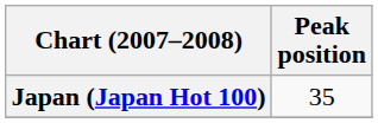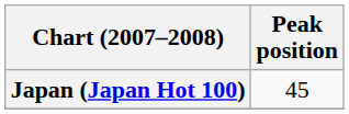 <table class="wikitable sortable plainrowheaders" style="text-align:center">
 <tr>
 <th scope="col">Chart (2007–2008)</th>
 <th scope="col">Peak<br>position</th>
 </tr>
 <tr>
 <th scope="row">Japan (<a href='#'>Japan Hot 100</a>)</th>
-<td>35</td>
+<td>45</td>
 </tr>
 <tr>
 </tr>
 <tr>
 </tr>
 </table>
